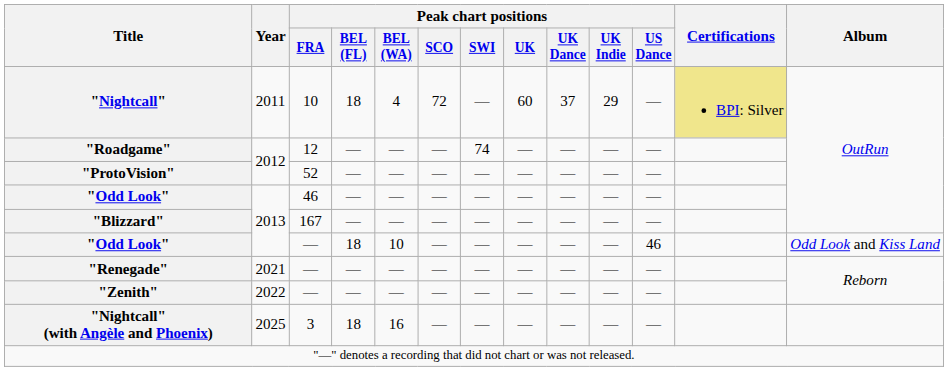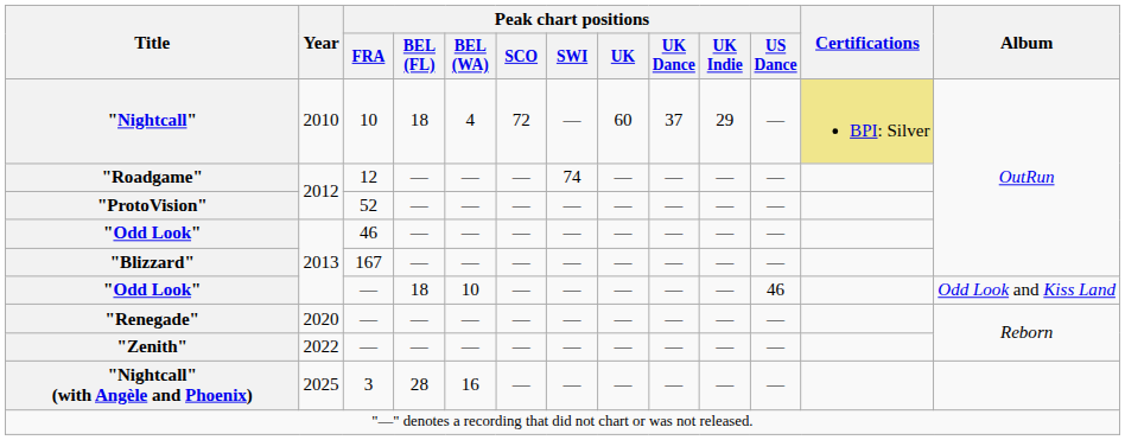 <table class="wikitable plainrowheaders" style="text-align:center;">
 <tr>
 <th scope="col" rowspan="2" style="width:16em;">Title</th>
 <th scope="col" rowspan="2">Year</th>
 <th scope="col" colspan="9">Peak chart positions</th>
 <th scope="col" rowspan="2"><a href='#'>Certifications</a></th>
 <th scope="col" rowspan="2">Album</th>
 </tr>
 <tr>
 <th scope="col" style="width:2.7em;font-size:90%;"><a href='#'>FRA</a><br></th>
 <th scope="col" style="width:2.7em;font-size:90%;"><a href='#'>BEL<br>(FL)</a><br></th>
 <th scope="col" style="width:2.7em;font-size:90%;"><a href='#'>BEL<br>(WA)</a><br></th>
 <th scope="col" style="width:2.7em;font-size:90%;"><a href='#'>SCO</a><br></th>
 <th scope="col" style="width:2.7em;font-size:90%;"><a href='#'>SWI</a><br></th>
 <th scope="col" style="width:2.7em;font-size:90%;"><a href='#'>UK</a><br></th>
 <th scope="col" style="width:2.7em;font-size:90%;"><a href='#'>UK<br>Dance</a><br></th>
 <th scope="col" style="width:2.7em;font-size:90%;"><a href='#'>UK<br>Indie</a><br></th>
 <th scope="col" style="width:2.7em;font-size:90%;"><a href='#'>US<br>Dance</a><br></th>
 </tr>
 <tr>
 <th scope="row">"<a href='#'>Nightcall</a>"<br></th>
-<td>2011</td>
+<td>2010</td>
 <td>10</td>
 <td>18</td>
 <td>4</td>
 <td>72</td>
 <td>—</td>
 <td>60</td>
 <td>37</td>
 <td>29</td>
 <td>—</td>
 <td style="background: khaki;"><br><ul><li><a href='#'>BPI</a>: Silver</li></ul></td>
 <td rowspan="5"><em><a href='#'>OutRun</a></em></td>
 </tr>
 <tr>
 <th scope="row">"Roadgame"</th>
 <td rowspan="2">2012</td>
 <td>12</td>
 <td>—</td>
 <td>—</td>
 <td>—</td>
 <td>74</td>
 <td>—</td>
 <td>—</td>
 <td>—</td>
 <td>—</td>
 <td></td>
 </tr>
 <tr>
 <th scope="row">"ProtoVision"</th>
 <td>52</td>
 <td>—</td>
 <td>—</td>
 <td>—</td>
 <td>—</td>
 <td>—</td>
 <td>—</td>
 <td>—</td>
 <td>—</td>
 <td></td>
 </tr>
 <tr>
 <th scope="row">"<a href='#'>Odd Look</a>"<br></th>
 <td rowspan="3">2013</td>
 <td>46</td>
 <td>—</td>
 <td>—</td>
 <td>—</td>
 <td>—</td>
 <td>—</td>
 <td>—</td>
 <td>—</td>
 <td>—</td>
 <td></td>
 </tr>
 <tr>
 <th scope="row">"Blizzard"</th>
 <td>167</td>
 <td>—</td>
 <td>—</td>
 <td>—</td>
 <td>—</td>
 <td>—</td>
 <td>—</td>
 <td>—</td>
 <td>—</td>
 <td></td>
 </tr>
 <tr>
 <th scope="row">"<a href='#'>Odd Look</a>"<br></th>
 <td>—</td>
 <td>18</td>
 <td>10</td>
 <td>—</td>
 <td>—</td>
 <td>—</td>
 <td>—</td>
 <td>—</td>
 <td>46</td>
 <td></td>
 <td><em><a href='#'>Odd Look</a></em> and <em><a href='#'>Kiss Land</a></em></td>
 </tr>
 <tr>
 <th scope="row">"Renegade"<br></th>
-<td>2021</td>
+<td>2020</td>
 <td>—</td>
 <td>—</td>
 <td>—</td>
 <td>—</td>
 <td>—</td>
 <td>—</td>
 <td>—</td>
 <td>—</td>
 <td>—</td>
 <td></td>
 <td rowspan="2"><em>Reborn</em></td>
 </tr>
 <tr>
 <th scope="row">"Zenith"</th>
 <td>2022</td>
 <td>—</td>
 <td>—</td>
 <td>—</td>
 <td>—</td>
 <td>—</td>
 <td>—</td>
 <td>—</td>
 <td>—</td>
 <td>—</td>
 <td></td>
 </tr>
 <tr>
 <th scope="row">"Nightcall"<br><span>(with <a href='#'>Angèle</a> and <a href='#'>Phoenix</a>)</span></th>
 <td>2025</td>
 <td>3<br></td>
-<td>18</td>
+<td>28</td>
 <td>16</td>
 <td>—</td>
 <td>—</td>
 <td>—</td>
 <td>—</td>
 <td>—</td>
 <td>—</td>
 <td></td>
 <td></td>
 </tr>
 <tr>
 <td colspan="14" style="font-size:85%">"—" denotes a recording that did not chart or was not released.</td>
 </tr>
 </table>
